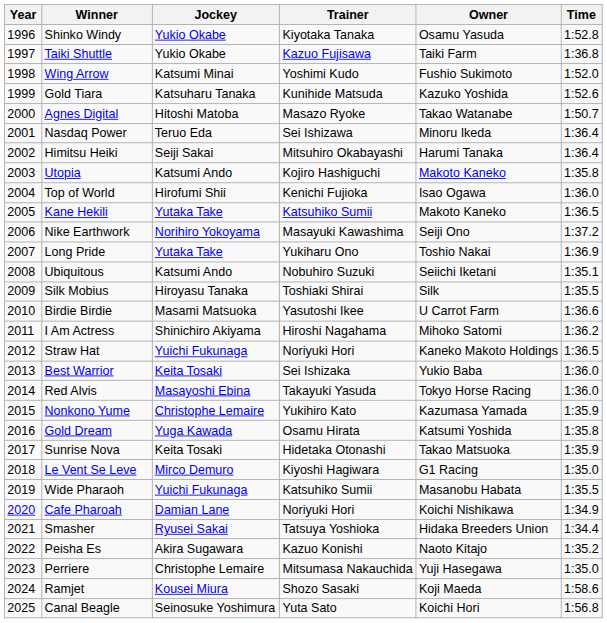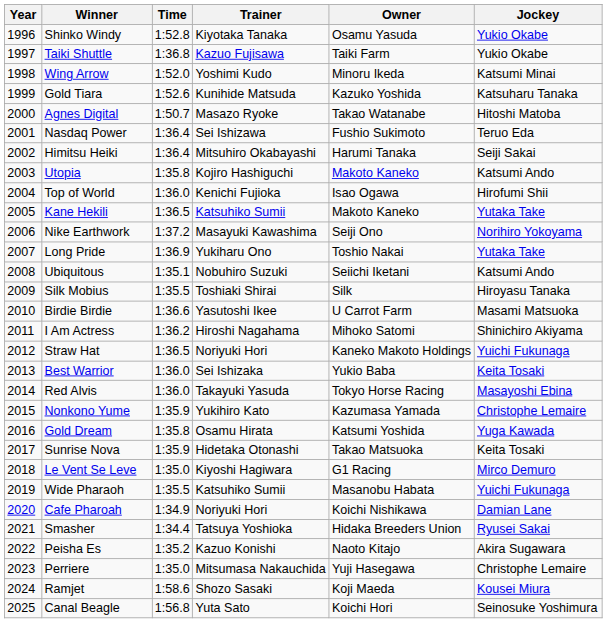 <table class="wikitable sortable" style="font-size:90%">
 <tr>
 <th width="36px">Year<br></th>
 <th width="120px">Winner<br></th>
-<th width="140px">Jockey<br></th>
+<th>Time<br></th>
 <th width="150px">Trainer<br></th>
 <th>Owner</th>
-<th>Time<br></th>
+<th width="140px">Jockey<br></th>
 </tr>
 <tr>
 <td>1996</td>
 <td>Shinko Windy</td>
-<td><a href='#'>Yukio Okabe</a></td>
+<td>1:52.8</td>
 <td>Kiyotaka Tanaka</td>
 <td>Osamu Yasuda</td>
-<td>1:52.8</td>
+<td><a href='#'>Yukio Okabe</a></td>
 </tr>
 <tr>
 <td>1997</td>
 <td><a href='#'>Taiki Shuttle</a></td>
-<td>Yukio Okabe</td>
+<td>1:36.8</td>
 <td><a href='#'>Kazuo Fujisawa</a></td>
 <td>Taiki Farm</td>
-<td>1:36.8</td>
+<td>Yukio Okabe</td>
 </tr>
 <tr>
 <td>1998</td>
 <td><a href='#'>Wing Arrow</a></td>
+<td>1:52.0</td>
+<td>Yoshimi Kudo</td>
+<td>Minoru Ikeda</td>
 <td>Katsumi Minai</td>
-<td>Yoshimi Kudo</td>
-<td>Fushio Sukimoto</td>
-<td>1:52.0</td>
 </tr>
 <tr>
 <td>1999</td>
 <td>Gold Tiara</td>
-<td>Katsuharu Tanaka</td>
+<td>1:52.6</td>
 <td>Kunihide Matsuda</td>
 <td>Kazuko Yoshida</td>
-<td>1:52.6</td>
+<td>Katsuharu Tanaka</td>
 </tr>
 <tr>
 <td>2000</td>
 <td><a href='#'>Agnes Digital</a></td>
-<td>Hitoshi Matoba</td>
+<td>1:50.7</td>
 <td>Masazo Ryoke</td>
 <td>Takao Watanabe</td>
-<td>1:50.7</td>
+<td>Hitoshi Matoba</td>
 </tr>
 <tr>
 <td>2001</td>
 <td>Nasdaq Power</td>
+<td>1:36.4</td>
+<td>Sei Ishizawa</td>
+<td>Fushio Sukimoto</td>
 <td>Teruo Eda</td>
-<td>Sei Ishizawa</td>
-<td>Minoru Ikeda</td>
-<td>1:36.4</td>
 </tr>
 <tr>
 <td>2002</td>
 <td>Himitsu Heiki</td>
-<td>Seiji Sakai</td>
+<td>1:36.4</td>
 <td>Mitsuhiro Okabayashi</td>
 <td>Harumi Tanaka</td>
-<td>1:36.4</td>
+<td>Seiji Sakai</td>
 </tr>
 <tr>
 <td>2003</td>
 <td><a href='#'>Utopia</a></td>
-<td>Katsumi Ando</td>
+<td>1:35.8</td>
 <td>Kojiro Hashiguchi</td>
 <td><a href='#'>Makoto Kaneko</a></td>
-<td>1:35.8</td>
+<td>Katsumi Ando</td>
 </tr>
 <tr>
 <td>2004</td>
 <td>Top of World</td>
-<td>Hirofumi Shii</td>
+<td>1:36.0</td>
 <td>Kenichi Fujioka</td>
 <td>Isao Ogawa</td>
-<td>1:36.0</td>
+<td>Hirofumi Shii</td>
 </tr>
 <tr>
 <td>2005</td>
 <td><a href='#'>Kane Hekili</a></td>
-<td><a href='#'>Yutaka Take</a></td>
+<td>1:36.5</td>
 <td><a href='#'>Katsuhiko Sumii</a></td>
 <td>Makoto Kaneko</td>
-<td>1:36.5</td>
+<td><a href='#'>Yutaka Take</a></td>
 </tr>
 <tr>
 <td>2006</td>
 <td>Nike Earthwork</td>
-<td><a href='#'>Norihiro Yokoyama</a></td>
+<td>1:37.2</td>
 <td>Masayuki Kawashima</td>
 <td>Seiji Ono</td>
-<td>1:37.2</td>
+<td><a href='#'>Norihiro Yokoyama</a></td>
 </tr>
 <tr>
 <td>2007</td>
 <td>Long Pride</td>
-<td><a href='#'>Yutaka Take</a></td>
+<td>1:36.9</td>
 <td>Yukiharu Ono</td>
 <td>Toshio Nakai</td>
-<td>1:36.9</td>
+<td><a href='#'>Yutaka Take</a></td>
 </tr>
 <tr>
 <td>2008</td>
 <td>Ubiquitous</td>
-<td>Katsumi Ando</td>
+<td>1:35.1</td>
 <td>Nobuhiro Suzuki</td>
 <td>Seiichi Iketani</td>
-<td>1:35.1</td>
+<td>Katsumi Ando</td>
 </tr>
 <tr>
 <td>2009</td>
 <td>Silk Mobius</td>
-<td>Hiroyasu Tanaka</td>
+<td>1:35.5</td>
 <td>Toshiaki Shirai</td>
 <td>Silk</td>
-<td>1:35.5</td>
+<td>Hiroyasu Tanaka</td>
 </tr>
 <tr>
 <td>2010</td>
 <td>Birdie Birdie</td>
-<td>Masami Matsuoka</td>
+<td>1:36.6</td>
 <td>Yasutoshi Ikee</td>
 <td>U Carrot Farm</td>
-<td>1:36.6</td>
+<td>Masami Matsuoka</td>
 </tr>
 <tr>
 <td>2011</td>
 <td>I Am Actress</td>
-<td>Shinichiro Akiyama</td>
+<td>1:36.2</td>
 <td>Hiroshi Nagahama</td>
 <td>Mihoko Satomi</td>
-<td>1:36.2</td>
+<td>Shinichiro Akiyama</td>
 </tr>
 <tr>
 <td>2012</td>
 <td>Straw Hat</td>
-<td><a href='#'>Yuichi Fukunaga</a></td>
+<td>1:36.5</td>
 <td>Noriyuki Hori</td>
 <td>Kaneko Makoto Holdings</td>
-<td>1:36.5</td>
+<td><a href='#'>Yuichi Fukunaga</a></td>
 </tr>
 <tr>
 <td>2013</td>
 <td><a href='#'>Best Warrior</a></td>
-<td><a href='#'>Keita Tosaki</a></td>
+<td>1:36.0</td>
 <td>Sei Ishizaka</td>
 <td>Yukio Baba</td>
-<td>1:36.0</td>
+<td><a href='#'>Keita Tosaki</a></td>
 </tr>
 <tr>
 <td>2014</td>
 <td>Red Alvis</td>
-<td><a href='#'>Masayoshi Ebina</a></td>
+<td>1:36.0</td>
 <td>Takayuki Yasuda</td>
 <td>Tokyo Horse Racing</td>
-<td>1:36.0</td>
+<td><a href='#'>Masayoshi Ebina</a></td>
 </tr>
 <tr>
 <td>2015</td>
 <td><a href='#'>Nonkono Yume</a></td>
-<td><a href='#'>Christophe Lemaire</a></td>
+<td>1:35.9</td>
 <td>Yukihiro Kato</td>
 <td>Kazumasa Yamada</td>
-<td>1:35.9</td>
+<td><a href='#'>Christophe Lemaire</a></td>
 </tr>
 <tr>
 <td>2016</td>
 <td><a href='#'>Gold Dream</a></td>
-<td><a href='#'>Yuga Kawada</a></td>
+<td>1:35.8</td>
 <td>Osamu Hirata</td>
 <td>Katsumi Yoshida</td>
-<td>1:35.8</td>
+<td><a href='#'>Yuga Kawada</a></td>
 </tr>
 <tr>
 <td>2017</td>
 <td>Sunrise Nova</td>
-<td>Keita Tosaki</td>
+<td>1:35.9</td>
 <td>Hidetaka Otonashi</td>
 <td>Takao Matsuoka</td>
-<td>1:35.9</td>
+<td>Keita Tosaki</td>
 </tr>
 <tr>
 <td>2018</td>
 <td><a href='#'>Le Vent Se Leve</a></td>
-<td><a href='#'>Mirco Demuro</a></td>
+<td>1:35.0</td>
 <td>Kiyoshi Hagiwara</td>
 <td>G1 Racing</td>
-<td>1:35.0</td>
+<td><a href='#'>Mirco Demuro</a></td>
 </tr>
 <tr>
 <td>2019</td>
 <td>Wide Pharaoh</td>
-<td><a href='#'>Yuichi Fukunaga</a></td>
+<td>1:35.5</td>
 <td>Katsuhiko Sumii</td>
 <td>Masanobu Habata</td>
-<td>1:35.5</td>
+<td><a href='#'>Yuichi Fukunaga</a></td>
 </tr>
 <tr>
 <td><a href='#'>2020</a></td>
 <td><a href='#'>Cafe Pharoah</a></td>
-<td><a href='#'>Damian Lane</a></td>
+<td>1:34.9</td>
 <td>Noriyuki Hori</td>
 <td>Koichi Nishikawa</td>
-<td>1:34.9</td>
+<td><a href='#'>Damian Lane</a></td>
 </tr>
 <tr>
 <td>2021</td>
 <td>Smasher</td>
-<td><a href='#'>Ryusei Sakai</a></td>
+<td>1:34.4</td>
 <td>Tatsuya Yoshioka</td>
 <td>Hidaka Breeders Union</td>
-<td>1:34.4</td>
+<td><a href='#'>Ryusei Sakai</a></td>
 </tr>
 <tr>
 <td>2022</td>
 <td>Peisha Es</td>
-<td>Akira Sugawara</td>
+<td>1:35.2</td>
 <td>Kazuo Konishi</td>
 <td>Naoto Kitajo</td>
-<td>1:35.2</td>
+<td>Akira Sugawara</td>
 </tr>
 <tr>
 <td>2023</td>
 <td>Perriere</td>
-<td>Christophe Lemaire</td>
+<td>1:35.0</td>
 <td>Mitsumasa Nakauchida</td>
 <td>Yuji Hasegawa</td>
-<td>1:35.0</td>
+<td>Christophe Lemaire</td>
 </tr>
 <tr>
 <td>2024</td>
 <td>Ramjet</td>
-<td><a href='#'>Kousei Miura</a></td>
+<td>1:58.6</td>
 <td>Shozo Sasaki</td>
 <td>Koji Maeda</td>
-<td>1:58.6</td>
+<td><a href='#'>Kousei Miura</a></td>
 </tr>
 <tr>
 <td>2025</td>
 <td>Canal Beagle</td>
-<td>Seinosuke Yoshimura</td>
+<td>1:56.8</td>
 <td>Yuta Sato</td>
 <td>Koichi Hori</td>
-<td>1:56.8</td>
+<td>Seinosuke Yoshimura</td>
 </tr>
 </table>
